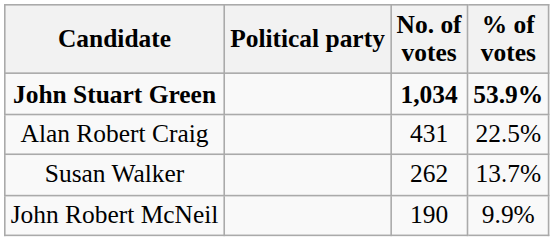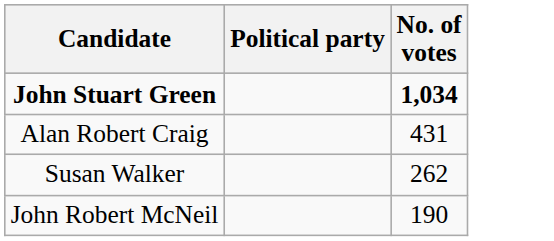 <table class="wikitable sortable" style="text-align: center">
 <tr>
 <th>Candidate</th>
 <th><strong>Political party</strong></th>
 <th><strong>No. of<br>votes</strong></th>
-<th><strong>% of<br>votes</strong></th>
 </tr>
 <tr>
 <td><strong>John Stuart Green</strong></td>
 <td><strong></strong></td>
 <td><strong>1,034</strong></td>
-<td><strong>53.9%</strong></td>
 </tr>
 <tr>
 <td>Alan Robert Craig</td>
 <td></td>
 <td>431</td>
-<td>22.5%</td>
 </tr>
 <tr>
 <td>Susan Walker</td>
 <td></td>
 <td>262</td>
-<td>13.7%</td>
 </tr>
 <tr>
 <td>John Robert McNeil</td>
 <td></td>
 <td>190</td>
-<td>9.9%</td>
 </tr>
 </table>
